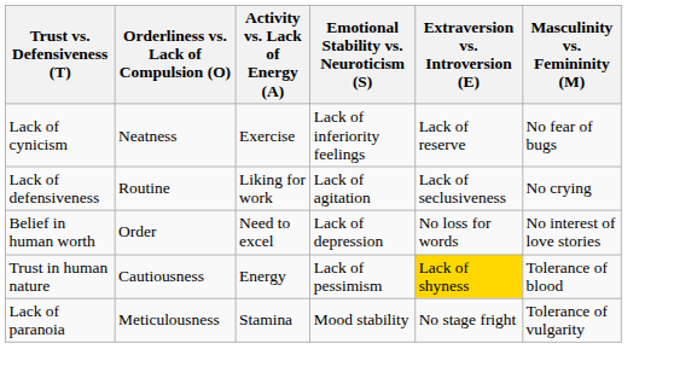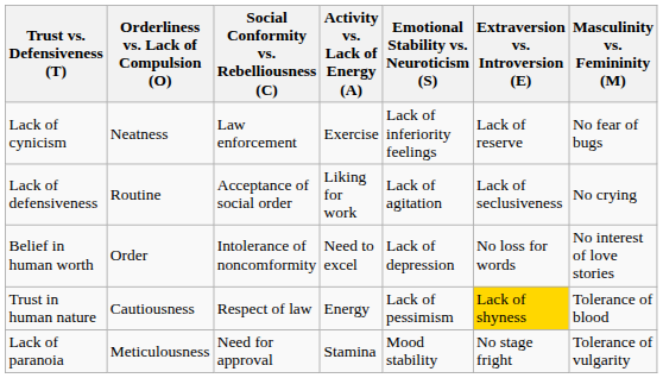 <table class="wikitable">
 <tr>
 <th>Trust vs. Defensiveness (T)</th>
 <th>Orderliness vs. Lack of Compulsion (O)</th>
+<th>Social Conformity vs. Rebelliousness (C)</th>
 <th>Activity vs. Lack of Energy (A)</th>
 <th>Emotional Stability vs. Neuroticism (S)</th>
 <th>Extraversion vs. Introversion (E)</th>
 <th>Masculinity vs. Femininity (M)</th>
 </tr>
 <tr>
 <td>Lack of cynicism</td>
 <td>Neatness</td>
+<td>Law enforcement</td>
 <td>Exercise</td>
 <td>Lack of inferiority feelings</td>
 <td>Lack of reserve</td>
 <td>No fear of bugs</td>
 </tr>
 <tr>
 <td>Lack of defensiveness</td>
 <td>Routine</td>
+<td>Acceptance of social order</td>
 <td>Liking for work</td>
 <td>Lack of agitation</td>
 <td>Lack of seclusiveness</td>
 <td>No crying</td>
 </tr>
 <tr>
 <td>Belief in human worth</td>
 <td>Order</td>
+<td>Intolerance of noncomformity</td>
 <td>Need to excel</td>
 <td>Lack of depression</td>
 <td>No loss for words</td>
 <td>No interest of love stories</td>
 </tr>
 <tr>
 <td>Trust in human nature</td>
 <td>Cautiousness</td>
+<td>Respect of law</td>
 <td>Energy</td>
 <td>Lack of pessimism</td>
 <td style="background: gold;">Lack of shyness</td>
 <td>Tolerance of blood</td>
 </tr>
 <tr>
 <td>Lack of paranoia</td>
 <td>Meticulousness</td>
+<td>Need for approval</td>
 <td>Stamina</td>
 <td>Mood stability</td>
 <td>No stage fright</td>
 <td>Tolerance of vulgarity</td>
 </tr>
 </table>
